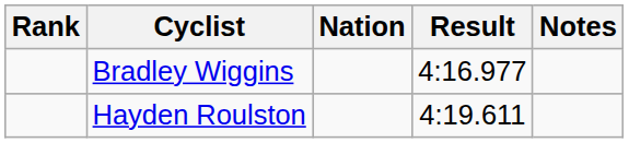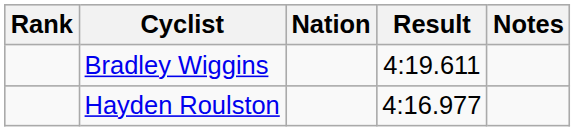 <table class="wikitable sortable" style="text-align:center;">
 <tr>
 <th>Rank</th>
 <th>Cyclist</th>
 <th>Nation</th>
 <th>Result</th>
 <th>Notes</th>
 </tr>
 <tr>
 <td></td>
 <td align=left><a href='#'>Bradley Wiggins</a></td>
 <td align=left></td>
-<td>4:16.977</td>
+<td>4:19.611</td>
 <td></td>
 </tr>
 <tr>
 <td></td>
 <td align=left><a href='#'>Hayden Roulston</a></td>
 <td align=left></td>
-<td>4:19.611</td>
+<td>4:16.977</td>
 <td></td>
 </tr>
 </table>
